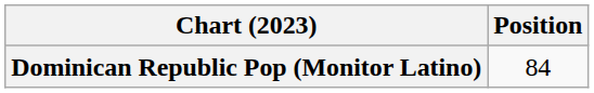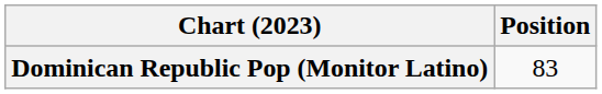 <table class="wikitable sortable plainrowheaders" style="text-align:center">
 <tr>
 <th scope="col">Chart (2023)</th>
 <th scope="col">Position</th>
 </tr>
 <tr>
 <th scope="row">Dominican Republic Pop (Monitor Latino)</th>
-<td>84</td>
+<td>83</td>
 </tr>
 </table>
